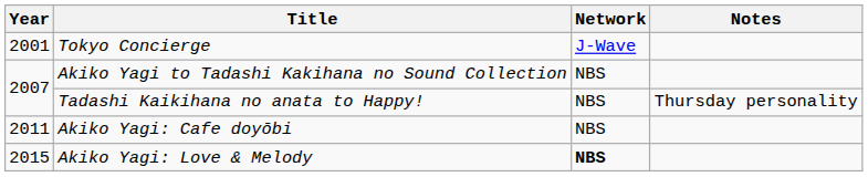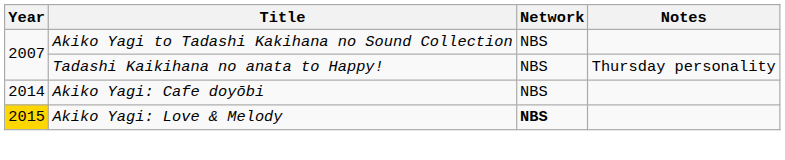 <table class="wikitable">
 <tr>
 <th>Year</th>
 <th>Title</th>
 <th>Network</th>
 <th>Notes</th>
-</tr>
-<tr>
-<td>2001</td>
-<td><em>Tokyo Concierge</em></td>
-<td><a href='#'>J-Wave</a></td>
-<td></td>
 </tr>
 <tr>
 <td rowspan="2">2007</td>
 <td><em>Akiko Yagi to Tadashi Kakihana no Sound Collection</em></td>
 <td>NBS</td>
 <td></td>
 </tr>
 <tr>
 <td><em>Tadashi Kaikihana no anata to Happy!</em></td>
 <td>NBS</td>
 <td>Thursday personality</td>
 </tr>
 <tr>
-<td>2011</td>
+<td>2014</td>
 <td><em>Akiko Yagi: Cafe doyōbi</em></td>
 <td>NBS</td>
 <td></td>
 </tr>
 <tr>
-<td>2015</td>
+<td style="background: gold;">2015</td>
 <td><em>Akiko Yagi: Love & Melody</em></td>
 <td><strong>NBS</strong></td>
 <td></td>
 </tr>
 </table>
